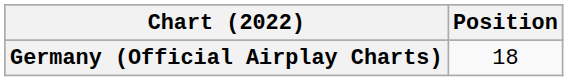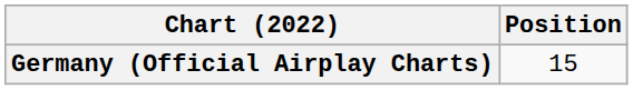 <table class="wikitable plainrowheaders" style="text-align:center">
 <tr>
 <th scope="col">Chart (2022)</th>
 <th scope="col">Position</th>
 </tr>
 <tr>
 <th scope="row">Germany (Official Airplay Charts)</th>
-<td>18</td>
+<td>15</td>
 </tr>
 </table>
